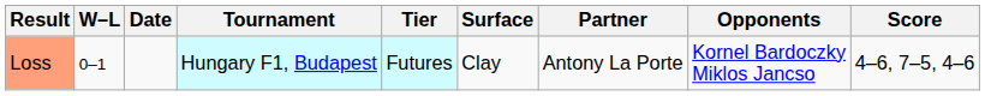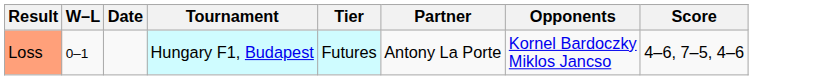 <table class="sortable wikitable">
 <tr>
 <th>Result</th>
 <th class="unsortable">W–L</th>
 <th>Date</th>
 <th>Tournament</th>
 <th>Tier</th>
-<th>Surface</th>
 <th>Partner</th>
 <th>Opponents</th>
 <th class="unsortable">Score</th>
 </tr>
 <tr>
 <td style="background:#ffa07a;">Loss</td>
 <td><small>0–1</small></td>
 <td></td>
 <td style="background:#cffcff;">Hungary F1, <a href='#'>Budapest</a></td>
 <td style="background:#cffcff;">Futures</td>
-<td>Clay</td>
 <td> Antony La Porte</td>
 <td> <a href='#'>Kornel Bardoczky</a> <br>  <a href='#'>Miklos Jancso</a></td>
 <td>4–6, 7–5, 4–6</td>
 </tr>
 </table>
